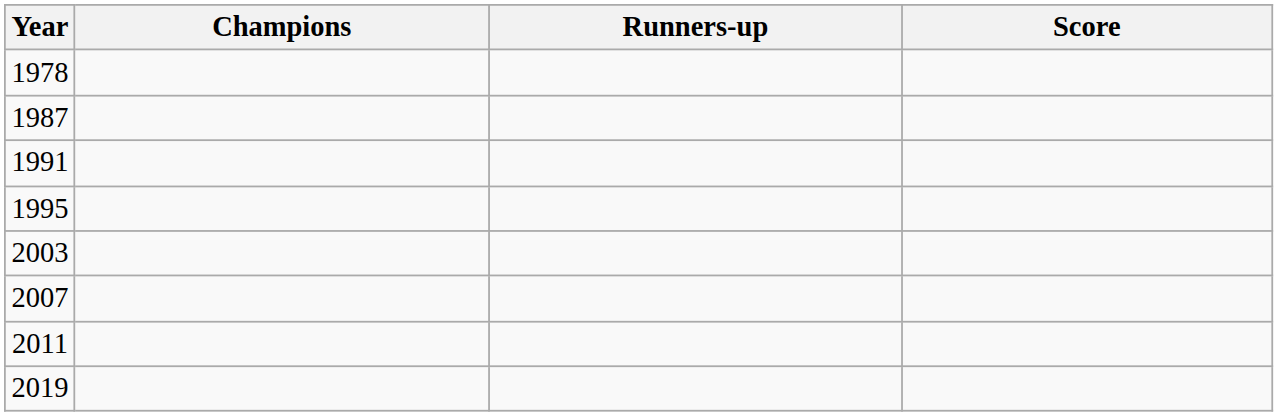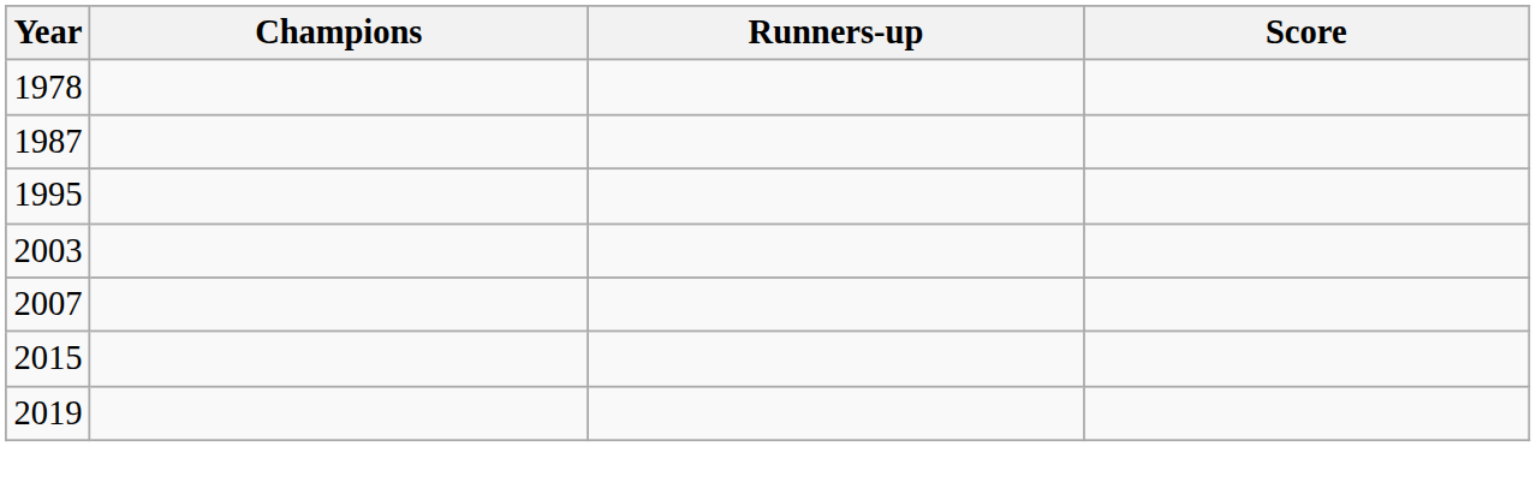 <table class="sortable wikitable">
 <tr>
 <th>Year</th>
 <th width=225>Champions</th>
 <th width=225>Runners-up</th>
 <th width=200 class="unsortable">Score</th>
 </tr>
 <tr>
 <td align=center>1978</td>
 <td><br></td>
 <td><br></td>
 <td></td>
 </tr>
 <tr>
 <td align=center>1987</td>
-<td><br></td>
-<td><br></td>
-<td></td>
-</tr>
-<tr>
-<td align=center>1991</td>
 <td><br></td>
 <td><br></td>
 <td></td>
 </tr>
 <tr>
 <td align=center>1995</td>
 <td><br></td>
 <td><br></td>
 <td></td>
 </tr>
 <tr>
 <td align=center>2003</td>
 <td><br></td>
 <td><br></td>
 <td></td>
 </tr>
 <tr>
 <td align=center>2007</td>
 <td><br></td>
 <td><br></td>
 <td></td>
 </tr>
 <tr>
-<td align=center>2011</td>
+<td align=center>2015</td>
 <td><br></td>
 <td><br></td>
 <td></td>
 </tr>
 <tr>
 <td align=center>2019</td>
 <td><br></td>
 <td><br></td>
 <td></td>
 </tr>
 </table>
